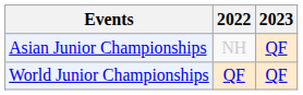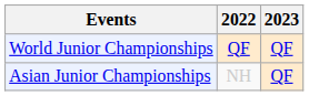 <table class="wikitable" style="font-size: 90%; text-align:center">
 <tr>
 <th>Events</th>
 <th>2022</th>
 <th>2023</th>
 </tr>
 <tr>
+<td bgcolor="#ECF2FF"; align="left"><a href='#'>World Junior Championships</a></td>
+<td bgcolor=FFEBCD><a href='#'>QF</a></td>
+<td bgcolor=FFEBCD><a href='#'>QF</a></td>
+</tr>
+<tr>
 <td bgcolor="#ECF2FF"; align="left"><a href='#'>Asian Junior Championships</a></td>
 <td style=color:#ccc>NH</td>
 <td bgcolor=FFEBCD><a href='#'>QF</a></td>
 </tr>
-<tr>
-<td bgcolor="#ECF2FF"; align="left"><a href='#'>World Junior Championships</a></td>
-<td bgcolor=FFEBCD><a href='#'>QF</a></td>
-<td bgcolor=FFEBCD><a href='#'>QF</a></td>
-</tr>
 </table>
